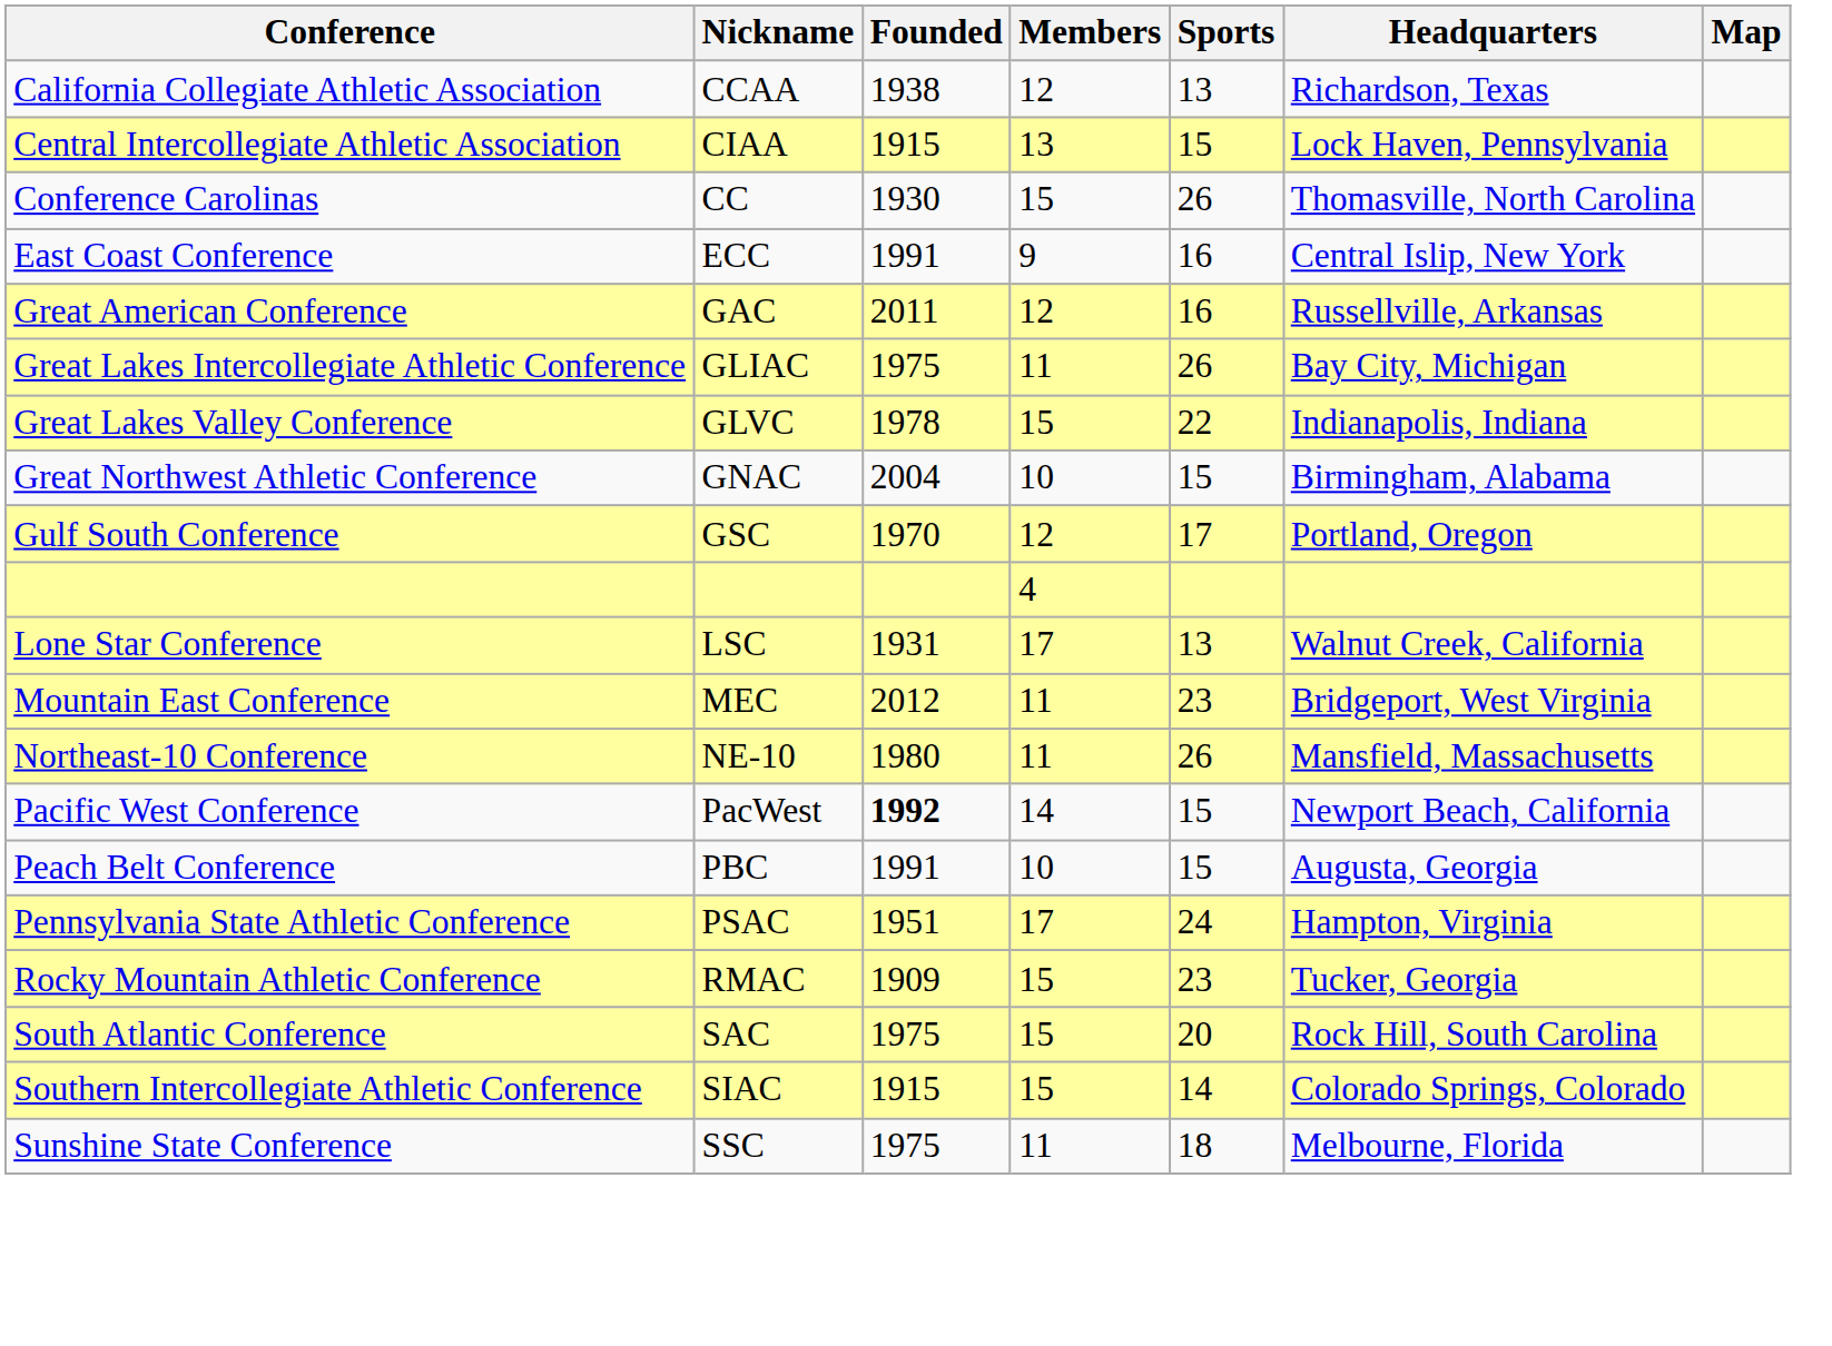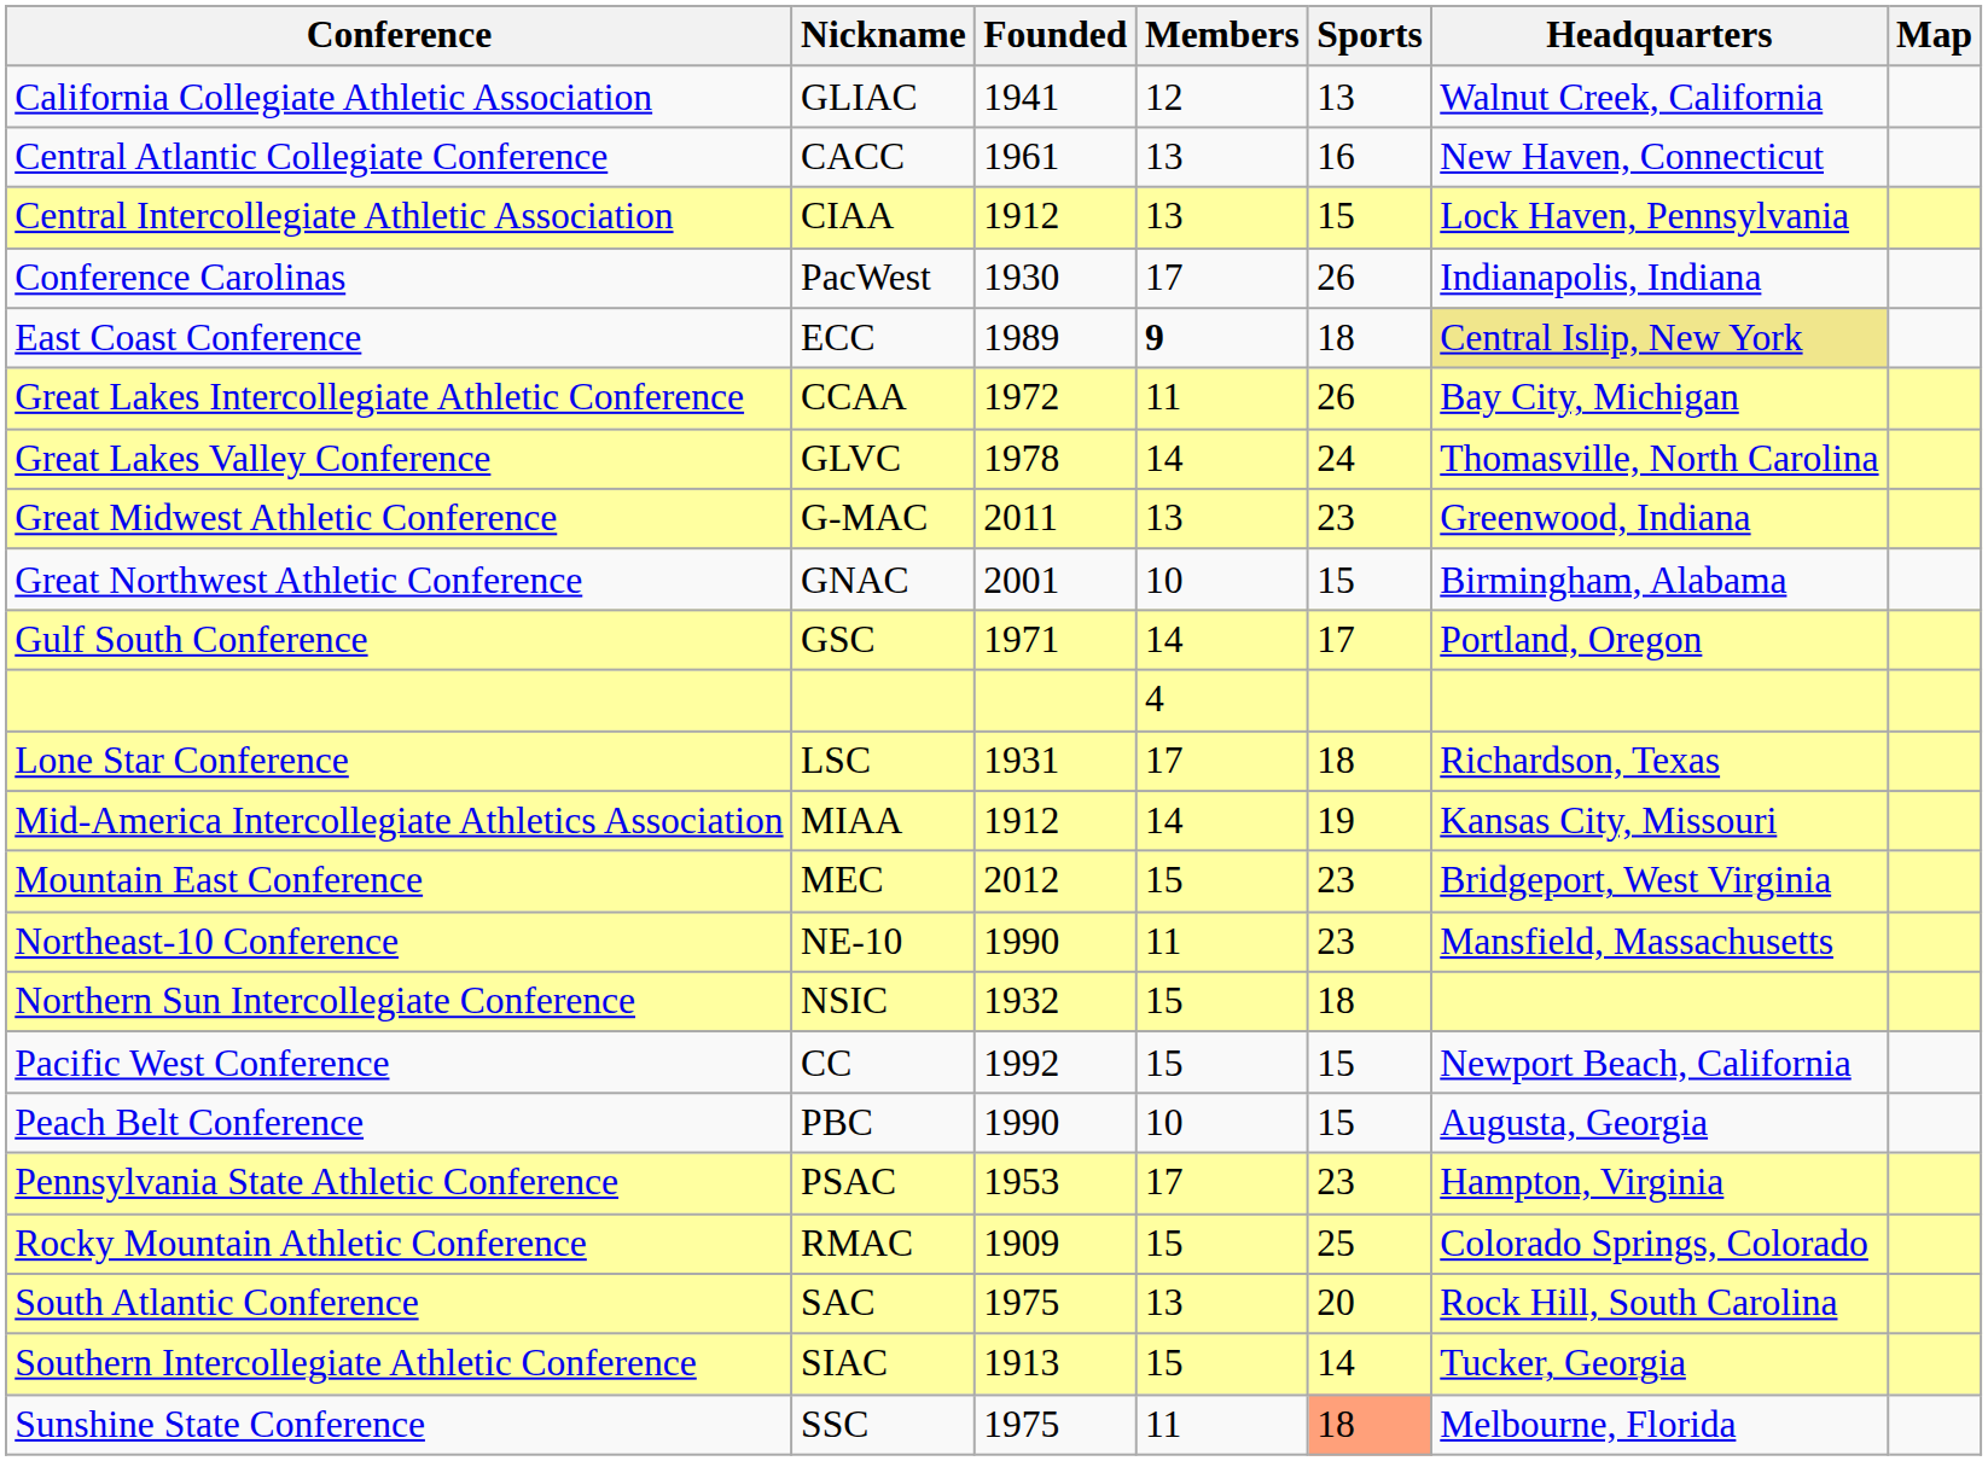 <table class="wikitable sortable">
 <tr>
 <th>Conference</th>
 <th>Nickname</th>
 <th>Founded</th>
 <th>Members</th>
 <th>Sports</th>
 <th>Headquarters</th>
 <th>Map</th>
 </tr>
 <tr>
 <td><a href='#'>California Collegiate Athletic Association</a></td>
-<td>CCAA</td>
-<td>1938</td>
+<td>GLIAC</td>
+<td>1941</td>
 <td>12</td>
 <td>13</td>
-<td><a href='#'>Richardson, Texas</a></td>
+<td><a href='#'>Walnut Creek, California</a></td>
+<td></td>
+</tr>
+<tr>
+<td><a href='#'>Central Atlantic Collegiate Conference</a></td>
+<td>CACC</td>
+<td>1961</td>
+<td>13</td>
+<td>16</td>
+<td><a href='#'>New Haven, Connecticut</a></td>
 <td></td>
 </tr>
 <tr bgcolor=#ffffa0>
 <td><a href='#'>Central Intercollegiate Athletic Association</a></td>
 <td>CIAA</td>
-<td>1915</td>
+<td>1912</td>
 <td>13</td>
 <td>15</td>
 <td><a href='#'>Lock Haven, Pennsylvania</a></td>
 <td></td>
 </tr>
 <tr>
 <td><a href='#'>Conference Carolinas</a></td>
-<td>CC</td>
+<td>PacWest</td>
 <td>1930</td>
-<td>15</td>
+<td>17</td>
 <td>26</td>
-<td><a href='#'>Thomasville, North Carolina</a></td>
+<td><a href='#'>Indianapolis, Indiana</a></td>
 <td></td>
 </tr>
 <tr>
 <td><a href='#'>East Coast Conference</a></td>
 <td>ECC</td>
-<td>1991</td>
-<td>9</td>
-<td>16</td>
-<td><a href='#'>Central Islip, New York</a></td>
-<td></td>
-</tr>
-<tr bgcolor=#ffffa0>
-<td><a href='#'>Great American Conference</a></td>
-<td>GAC</td>
-<td>2011</td>
-<td>12</td>
-<td>16</td>
-<td><a href='#'>Russellville, Arkansas</a></td>
+<td>1989</td>
+<td><strong>9</strong></td>
+<td>18</td>
+<td style="background: khaki;"><a href='#'>Central Islip, New York</a></td>
 <td></td>
 </tr>
 <tr bgcolor=#ffffa0>
 <td><a href='#'>Great Lakes Intercollegiate Athletic Conference</a></td>
-<td>GLIAC</td>
-<td>1975</td>
+<td>CCAA</td>
+<td>1972</td>
 <td>11</td>
 <td>26</td>
 <td><a href='#'>Bay City, Michigan</a></td>
 <td></td>
 </tr>
 <tr bgcolor=#ffffa0>
 <td><a href='#'>Great Lakes Valley Conference</a></td>
 <td>GLVC</td>
 <td>1978</td>
-<td>15</td>
-<td>22</td>
-<td><a href='#'>Indianapolis, Indiana</a></td>
+<td>14</td>
+<td>24</td>
+<td><a href='#'>Thomasville, North Carolina</a></td>
+<td></td>
+</tr>
+<tr bgcolor=#ffffa0>
+<td><a href='#'>Great Midwest Athletic Conference</a></td>
+<td>G-MAC</td>
+<td>2011</td>
+<td>13</td>
+<td>23</td>
+<td><a href='#'>Greenwood, Indiana</a></td>
 <td></td>
 </tr>
 <tr>
 <td><a href='#'>Great Northwest Athletic Conference</a></td>
 <td>GNAC</td>
-<td>2004</td>
+<td>2001</td>
 <td>10</td>
 <td>15</td>
 <td><a href='#'>Birmingham, Alabama</a></td>
 <td></td>
 </tr>
 <tr bgcolor=#ffffa0>
 <td><a href='#'>Gulf South Conference</a></td>
 <td>GSC</td>
-<td>1970</td>
-<td>12</td>
+<td>1971</td>
+<td>14</td>
 <td>17</td>
 <td><a href='#'>Portland, Oregon</a></td>
 <td></td>
 </tr>
 <tr bgcolor=#ffffa0>
 <td></td>
 <td></td>
 <td></td>
 <td>4</td>
 <td></td>
 <td></td>
 <td></td>
 </tr>
 <tr bgcolor=#ffffa0>
 <td><a href='#'>Lone Star Conference</a></td>
 <td>LSC</td>
 <td>1931</td>
 <td>17</td>
-<td>13</td>
-<td><a href='#'>Walnut Creek, California</a></td>
+<td>18</td>
+<td><a href='#'>Richardson, Texas</a></td>
+<td></td>
+</tr>
+<tr bgcolor=#ffffa0>
+<td><a href='#'>Mid-America Intercollegiate Athletics Association</a></td>
+<td>MIAA</td>
+<td>1912</td>
+<td>14</td>
+<td>19</td>
+<td><a href='#'>Kansas City, Missouri</a></td>
 <td></td>
 </tr>
 <tr bgcolor=#ffffa0>
 <td><a href='#'>Mountain East Conference</a></td>
 <td>MEC</td>
 <td>2012</td>
-<td>11</td>
+<td>15</td>
 <td>23</td>
 <td><a href='#'>Bridgeport, West Virginia</a></td>
 <td></td>
 </tr>
 <tr bgcolor=#ffffa0>
 <td><a href='#'>Northeast-10 Conference</a></td>
 <td>NE-10</td>
-<td>1980</td>
+<td>1990</td>
 <td>11</td>
-<td>26</td>
+<td>23</td>
 <td><a href='#'>Mansfield, Massachusetts</a></td>
+<td></td>
+</tr>
+<tr bgcolor=#ffffa0>
+<td><a href='#'>Northern Sun Intercollegiate Conference</a></td>
+<td>NSIC</td>
+<td>1932</td>
+<td>15</td>
+<td>18</td>
+<td></td>
 <td></td>
 </tr>
 <tr>
 <td><a href='#'>Pacific West Conference</a></td>
-<td>PacWest</td>
-<td><strong>1992</strong></td>
-<td>14</td>
+<td>CC</td>
+<td>1992</td>
+<td>15</td>
 <td>15</td>
 <td><a href='#'>Newport Beach, California</a></td>
 <td></td>
 </tr>
 <tr>
 <td><a href='#'>Peach Belt Conference</a></td>
 <td>PBC</td>
-<td>1991</td>
+<td>1990</td>
 <td>10</td>
 <td>15</td>
 <td><a href='#'>Augusta, Georgia</a></td>
 <td></td>
 </tr>
 <tr bgcolor=#ffffa0>
 <td><a href='#'>Pennsylvania State Athletic Conference</a></td>
 <td>PSAC</td>
-<td>1951</td>
+<td>1953</td>
 <td>17</td>
-<td>24</td>
+<td>23</td>
 <td><a href='#'>Hampton, Virginia</a></td>
 <td></td>
 </tr>
 <tr bgcolor=#ffffa0>
 <td><a href='#'>Rocky Mountain Athletic Conference</a></td>
 <td>RMAC</td>
 <td>1909</td>
 <td>15</td>
-<td>23</td>
-<td><a href='#'>Tucker, Georgia</a></td>
+<td>25</td>
+<td><a href='#'>Colorado Springs, Colorado</a></td>
 <td></td>
 </tr>
 <tr bgcolor=#ffffa0>
 <td><a href='#'>South Atlantic Conference</a></td>
 <td>SAC</td>
 <td>1975</td>
-<td>15</td>
+<td>13</td>
 <td>20</td>
 <td><a href='#'>Rock Hill, South Carolina</a></td>
 <td></td>
 </tr>
 <tr bgcolor=#ffffa0>
 <td><a href='#'>Southern Intercollegiate Athletic Conference</a></td>
 <td>SIAC</td>
-<td>1915</td>
+<td>1913</td>
 <td>15</td>
 <td>14</td>
-<td><a href='#'>Colorado Springs, Colorado</a></td>
+<td><a href='#'>Tucker, Georgia</a></td>
 <td></td>
 </tr>
 <tr>
 <td><a href='#'>Sunshine State Conference</a></td>
 <td>SSC</td>
 <td>1975</td>
 <td>11</td>
-<td>18</td>
+<td style="background: lightsalmon;">18</td>
 <td><a href='#'>Melbourne, Florida</a></td>
 <td></td>
 </tr>
 </table>
